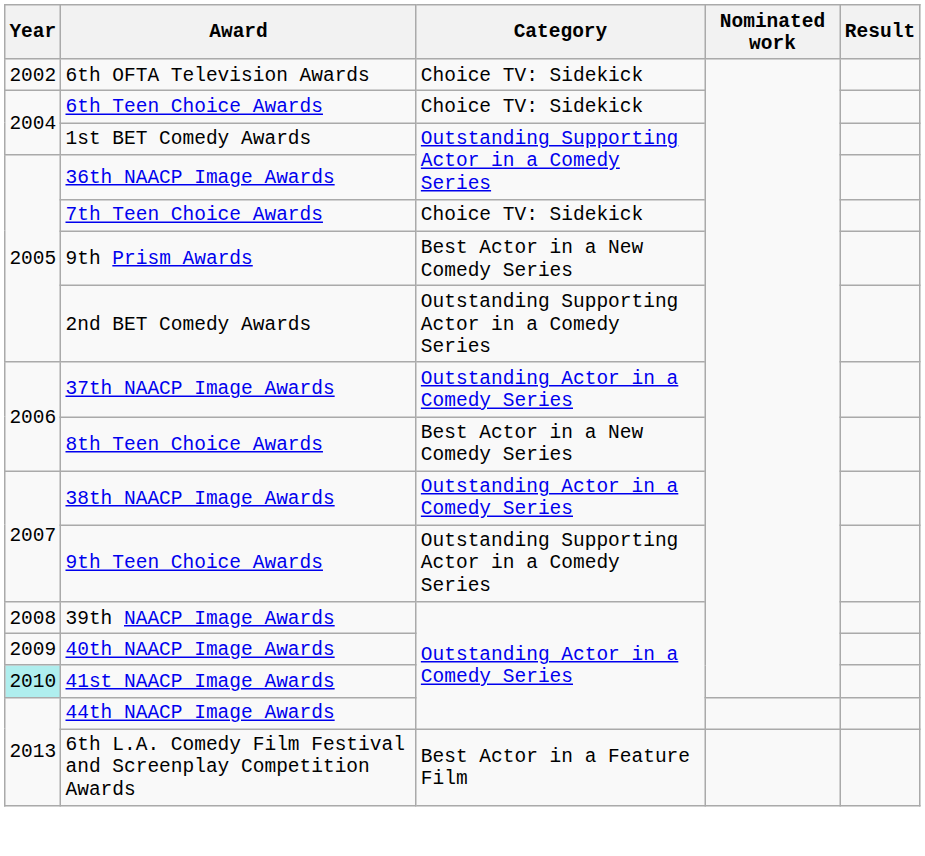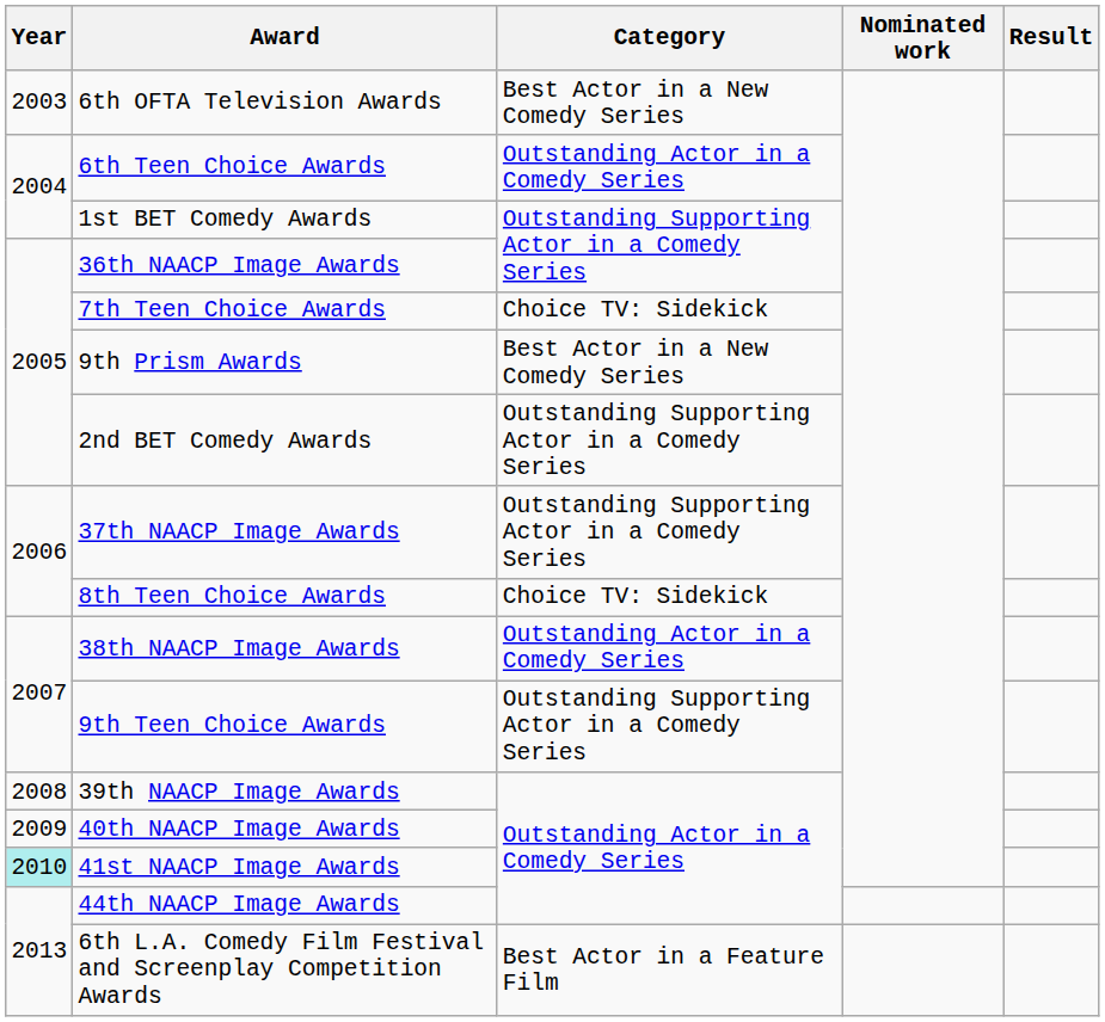 <table class="wikitable">
 <tr>
 <th>Year</th>
 <th>Award</th>
 <th>Category</th>
 <th>Nominated work</th>
 <th>Result</th>
 </tr>
 <tr>
-<td>2002</td>
+<td>2003</td>
 <td>6th OFTA Television Awards</td>
-<td>Choice TV: Sidekick</td>
+<td>Best Actor in a New Comedy Series</td>
 <td rowspan="14"></td>
 <td></td>
 </tr>
 <tr>
 <td rowspan="2">2004</td>
 <td><a href='#'>6th Teen Choice Awards</a></td>
-<td>Choice TV: Sidekick</td>
+<td><a href='#'>Outstanding Actor in a Comedy Series</a></td>
 <td></td>
 </tr>
 <tr>
 <td>1st BET Comedy Awards</td>
 <td rowspan="2"><a href='#'>Outstanding Supporting Actor in a Comedy Series</a></td>
 <td></td>
 </tr>
 <tr>
 <td rowspan="4">2005</td>
 <td><a href='#'>36th NAACP Image Awards</a></td>
 <td></td>
 </tr>
 <tr>
 <td><a href='#'>7th Teen Choice Awards</a></td>
 <td>Choice TV: Sidekick</td>
 <td></td>
 </tr>
 <tr>
 <td>9th <a href='#'>Prism Awards</a></td>
 <td>Best Actor in a New Comedy Series</td>
 <td></td>
 </tr>
 <tr>
 <td>2nd BET Comedy Awards</td>
 <td>Outstanding Supporting Actor in a Comedy Series</td>
 <td></td>
 </tr>
 <tr>
 <td rowspan="2">2006</td>
 <td><a href='#'>37th NAACP Image Awards</a></td>
-<td><a href='#'>Outstanding Actor in a Comedy Series</a></td>
+<td>Outstanding Supporting Actor in a Comedy Series</td>
 <td></td>
 </tr>
 <tr>
 <td><a href='#'>8th Teen Choice Awards</a></td>
-<td>Best Actor in a New Comedy Series</td>
+<td>Choice TV: Sidekick</td>
 <td></td>
 </tr>
 <tr>
 <td rowspan="2">2007</td>
 <td><a href='#'>38th NAACP Image Awards</a></td>
 <td><a href='#'>Outstanding Actor in a Comedy Series</a></td>
 <td></td>
 </tr>
 <tr>
 <td><a href='#'>9th Teen Choice Awards</a></td>
 <td>Outstanding Supporting Actor in a Comedy Series</td>
 <td></td>
 </tr>
 <tr>
 <td>2008</td>
 <td>39th <a href='#'>NAACP Image Awards</a></td>
 <td rowspan=4><a href='#'>Outstanding Actor in a Comedy Series</a></td>
 <td></td>
 </tr>
 <tr>
 <td>2009</td>
 <td><a href='#'>40th NAACP Image Awards</a></td>
 <td></td>
 </tr>
 <tr>
 <td style="background: paleturquoise;">2010</td>
 <td><a href='#'>41st NAACP Image Awards</a></td>
 <td></td>
 </tr>
 <tr>
 <td rowspan="2">2013</td>
 <td><a href='#'>44th NAACP Image Awards</a></td>
 <td></td>
 <td></td>
 </tr>
 <tr>
 <td>6th L.A. Comedy Film Festival and Screenplay Competition Awards</td>
 <td>Best Actor in a Feature Film</td>
 <td></td>
 <td></td>
 </tr>
 </table>
